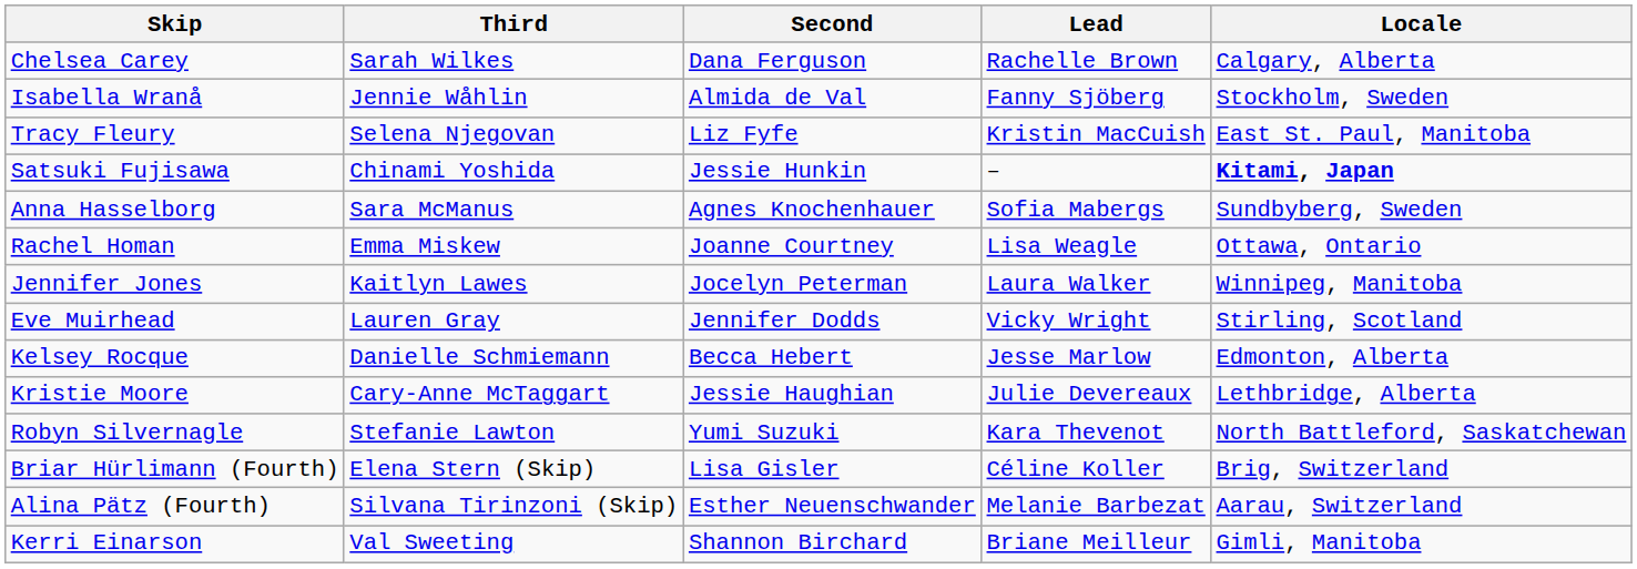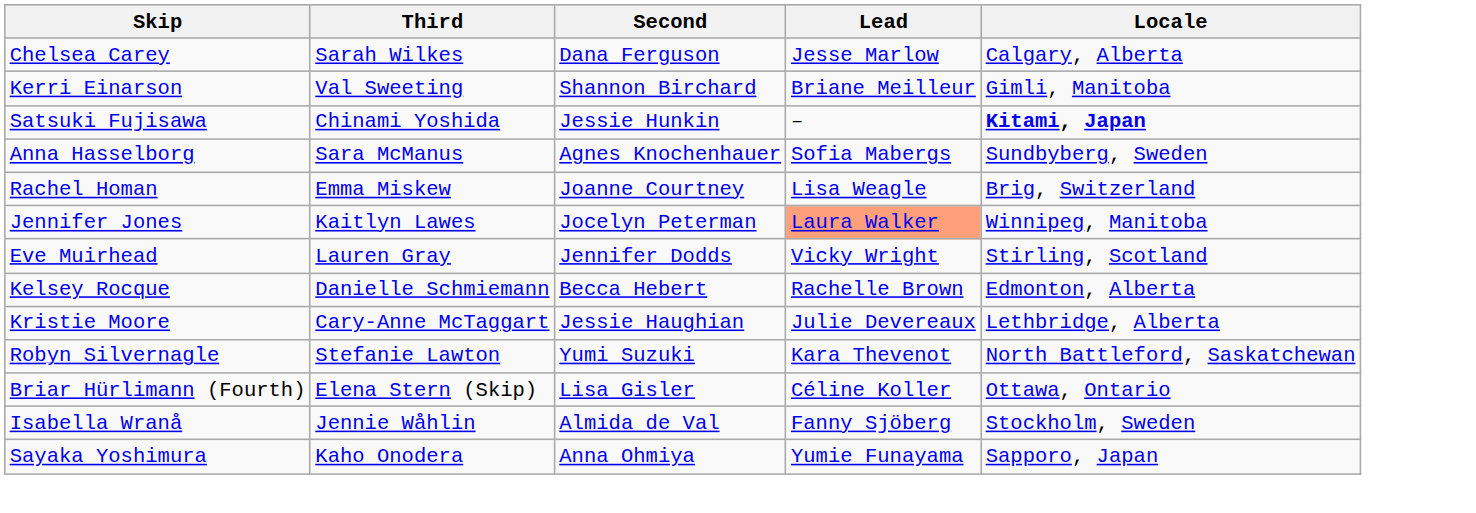 <table class=wikitable>
 <tr>
 <th>Skip</th>
 <th>Third</th>
 <th>Second</th>
 <th>Lead</th>
 <th>Locale</th>
 </tr>
 <tr>
 <td><a href='#'>Chelsea Carey</a></td>
 <td><a href='#'>Sarah Wilkes</a></td>
 <td><a href='#'>Dana Ferguson</a></td>
-<td><a href='#'>Rachelle Brown</a></td>
+<td><a href='#'>Jesse Marlow</a></td>
 <td> <a href='#'>Calgary</a>, <a href='#'>Alberta</a></td>
 </tr>
 <tr>
-<td><a href='#'>Isabella Wranå</a></td>
-<td><a href='#'>Jennie Wåhlin</a></td>
-<td><a href='#'>Almida de Val</a></td>
-<td><a href='#'>Fanny Sjöberg</a></td>
-<td> <a href='#'>Stockholm</a>, <a href='#'>Sweden</a></td>
-</tr>
-<tr>
-<td><a href='#'>Tracy Fleury</a></td>
-<td><a href='#'>Selena Njegovan</a></td>
-<td><a href='#'>Liz Fyfe</a></td>
-<td><a href='#'>Kristin MacCuish</a></td>
-<td> <a href='#'>East St. Paul</a>, <a href='#'>Manitoba</a></td>
+<td><a href='#'>Kerri Einarson</a></td>
+<td><a href='#'>Val Sweeting</a></td>
+<td><a href='#'>Shannon Birchard</a></td>
+<td><a href='#'>Briane Meilleur</a></td>
+<td> <a href='#'>Gimli</a>, <a href='#'>Manitoba</a></td>
 </tr>
 <tr>
 <td><a href='#'>Satsuki Fujisawa</a></td>
 <td><a href='#'>Chinami Yoshida</a></td>
 <td><a href='#'>Jessie Hunkin</a></td>
 <td>–</td>
 <td><strong> <a href='#'>Kitami</a>, <a href='#'>Japan</a></strong></td>
 </tr>
 <tr>
 <td><a href='#'>Anna Hasselborg</a></td>
 <td><a href='#'>Sara McManus</a></td>
 <td><a href='#'>Agnes Knochenhauer</a></td>
 <td><a href='#'>Sofia Mabergs</a></td>
 <td> <a href='#'>Sundbyberg</a>, <a href='#'>Sweden</a></td>
 </tr>
 <tr>
 <td><a href='#'>Rachel Homan</a></td>
 <td><a href='#'>Emma Miskew</a></td>
 <td><a href='#'>Joanne Courtney</a></td>
 <td><a href='#'>Lisa Weagle</a></td>
-<td> <a href='#'>Ottawa</a>, <a href='#'>Ontario</a></td>
+<td> <a href='#'>Brig</a>, <a href='#'>Switzerland</a></td>
 </tr>
 <tr>
 <td><a href='#'>Jennifer Jones</a></td>
 <td><a href='#'>Kaitlyn Lawes</a></td>
 <td><a href='#'>Jocelyn Peterman</a></td>
-<td><a href='#'>Laura Walker</a></td>
+<td style="background: lightsalmon;"><a href='#'>Laura Walker</a></td>
 <td> <a href='#'>Winnipeg</a>, <a href='#'>Manitoba</a></td>
 </tr>
 <tr>
 <td><a href='#'>Eve Muirhead</a></td>
 <td><a href='#'>Lauren Gray</a></td>
 <td><a href='#'>Jennifer Dodds</a></td>
 <td><a href='#'>Vicky Wright</a></td>
 <td> <a href='#'>Stirling</a>, <a href='#'>Scotland</a></td>
 </tr>
 <tr>
 <td><a href='#'>Kelsey Rocque</a></td>
 <td><a href='#'>Danielle Schmiemann</a></td>
 <td><a href='#'>Becca Hebert</a></td>
-<td><a href='#'>Jesse Marlow</a></td>
+<td><a href='#'>Rachelle Brown</a></td>
 <td> <a href='#'>Edmonton</a>, <a href='#'>Alberta</a></td>
 </tr>
 <tr>
 <td><a href='#'>Kristie Moore</a></td>
 <td><a href='#'>Cary-Anne McTaggart</a></td>
 <td><a href='#'>Jessie Haughian</a></td>
 <td><a href='#'>Julie Devereaux</a></td>
 <td> <a href='#'>Lethbridge</a>, <a href='#'>Alberta</a></td>
 </tr>
 <tr>
 <td><a href='#'>Robyn Silvernagle</a></td>
 <td><a href='#'>Stefanie Lawton</a></td>
 <td><a href='#'>Yumi Suzuki</a></td>
 <td><a href='#'>Kara Thevenot</a></td>
 <td> <a href='#'>North Battleford</a>, <a href='#'>Saskatchewan</a></td>
 </tr>
 <tr>
 <td><a href='#'>Briar Hürlimann</a> (Fourth)</td>
 <td><a href='#'>Elena Stern</a> (Skip)</td>
 <td><a href='#'>Lisa Gisler</a></td>
 <td><a href='#'>Céline Koller</a></td>
-<td> <a href='#'>Brig</a>, <a href='#'>Switzerland</a></td>
+<td> <a href='#'>Ottawa</a>, <a href='#'>Ontario</a></td>
 </tr>
 <tr>
-<td><a href='#'>Alina Pätz</a> (Fourth)</td>
-<td><a href='#'>Silvana Tirinzoni</a> (Skip)</td>
-<td><a href='#'>Esther Neuenschwander</a></td>
-<td><a href='#'>Melanie Barbezat</a></td>
-<td> <a href='#'>Aarau</a>, <a href='#'>Switzerland</a></td>
+<td><a href='#'>Isabella Wranå</a></td>
+<td><a href='#'>Jennie Wåhlin</a></td>
+<td><a href='#'>Almida de Val</a></td>
+<td><a href='#'>Fanny Sjöberg</a></td>
+<td> <a href='#'>Stockholm</a>, <a href='#'>Sweden</a></td>
 </tr>
 <tr>
-<td><a href='#'>Kerri Einarson</a></td>
-<td><a href='#'>Val Sweeting</a></td>
-<td><a href='#'>Shannon Birchard</a></td>
-<td><a href='#'>Briane Meilleur</a></td>
-<td> <a href='#'>Gimli</a>, <a href='#'>Manitoba</a></td>
+<td><a href='#'>Sayaka Yoshimura</a></td>
+<td><a href='#'>Kaho Onodera</a></td>
+<td><a href='#'>Anna Ohmiya</a></td>
+<td><a href='#'>Yumie Funayama</a></td>
+<td> <a href='#'>Sapporo</a>, <a href='#'>Japan</a></td>
 </tr>
 </table>
